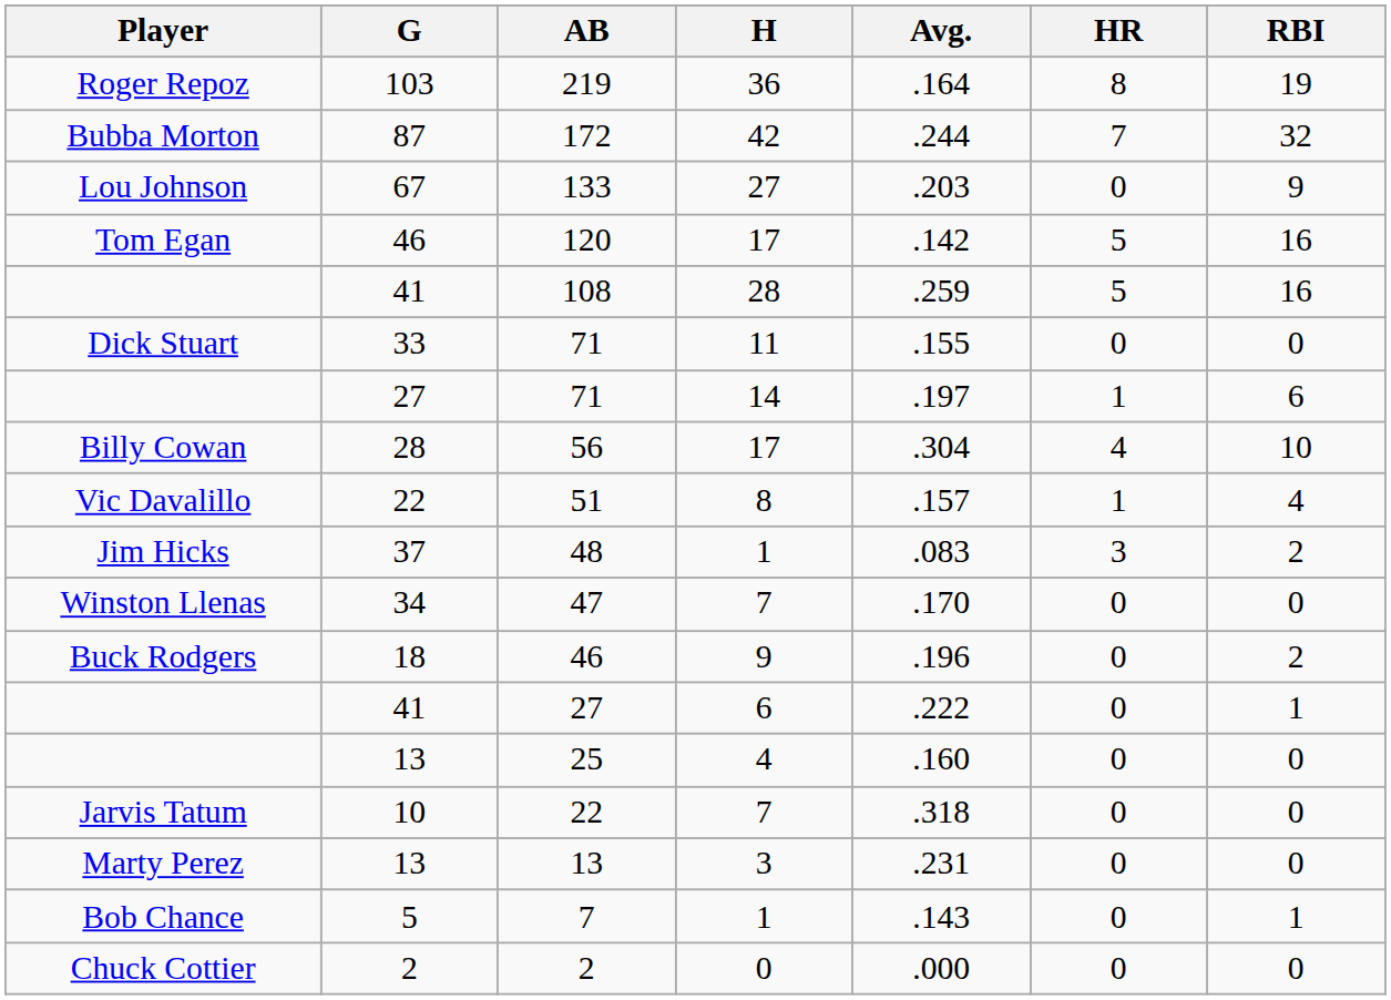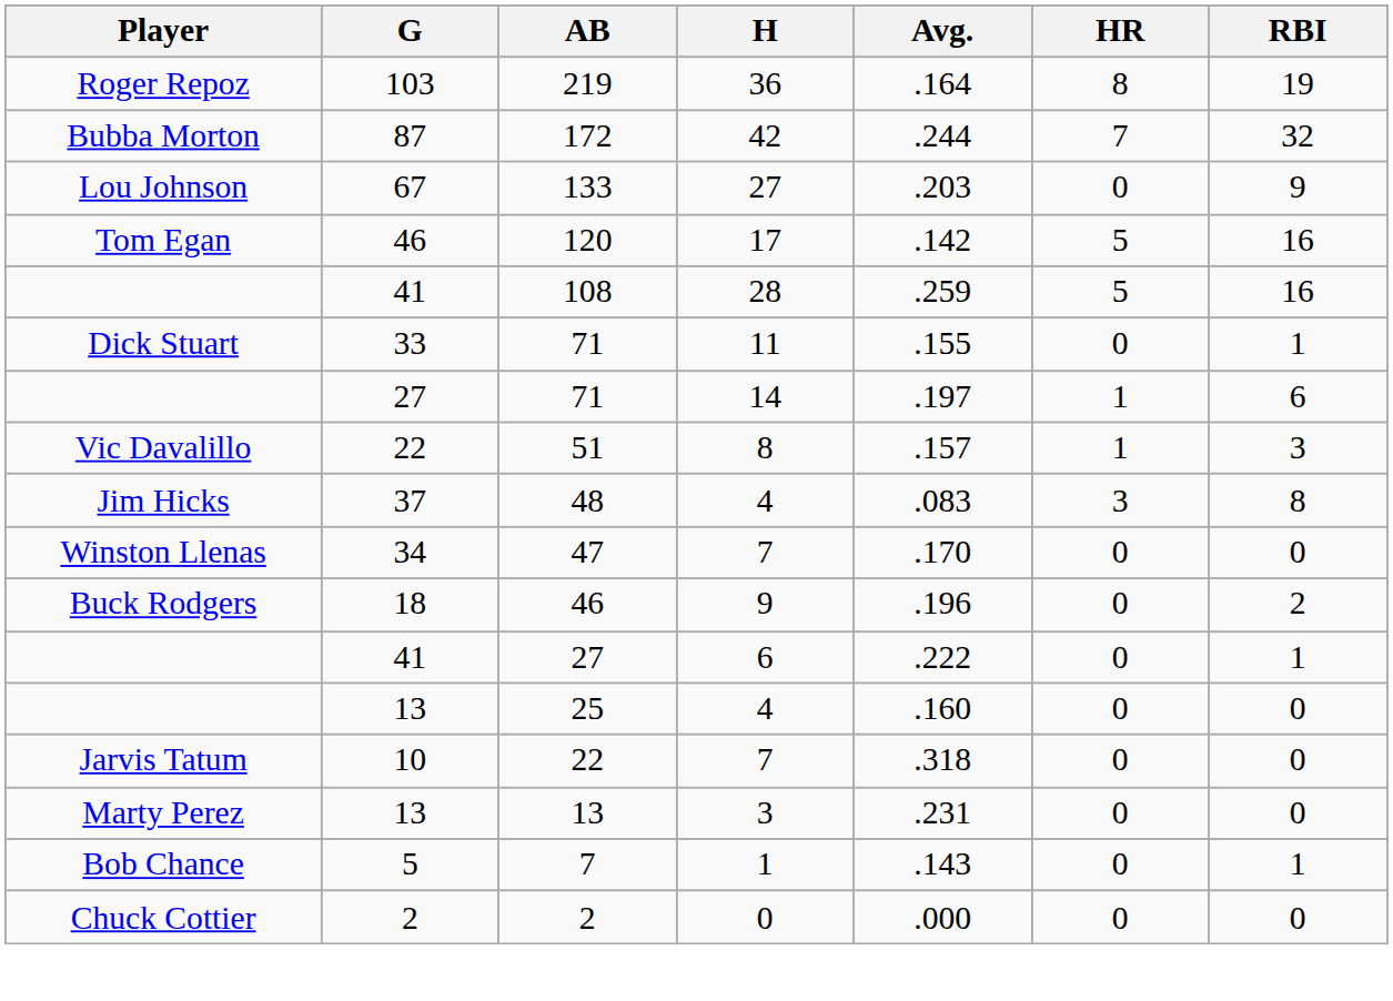 <table class="wikitable sortable">
 <tr>
 <th bgcolor="#DDDDFF" width="16%">Player</th>
 <th bgcolor="#DDDDFF" width="9%">G</th>
 <th bgcolor="#DDDDFF" width="9%">AB</th>
 <th bgcolor="#DDDDFF" width="9%">H</th>
 <th bgcolor="#DDDDFF" width="9%">Avg.</th>
 <th bgcolor="#DDDDFF" width="9%">HR</th>
 <th bgcolor="#DDDDFF" width="9%">RBI</th>
 </tr>
 <tr align="center">
 <td><a href='#'>Roger Repoz</a></td>
 <td>103</td>
 <td>219</td>
 <td>36</td>
 <td>.164</td>
 <td>8</td>
 <td>19</td>
 </tr>
 <tr align=center>
 <td><a href='#'>Bubba Morton</a></td>
 <td>87</td>
 <td>172</td>
 <td>42</td>
 <td>.244</td>
 <td>7</td>
 <td>32</td>
 </tr>
 <tr align=center>
 <td><a href='#'>Lou Johnson</a></td>
 <td>67</td>
 <td>133</td>
 <td>27</td>
 <td>.203</td>
 <td>0</td>
 <td>9</td>
 </tr>
 <tr align=center>
 <td><a href='#'>Tom Egan</a></td>
 <td>46</td>
 <td>120</td>
 <td>17</td>
 <td>.142</td>
 <td>5</td>
 <td>16</td>
 </tr>
 <tr align=center>
 <td></td>
 <td>41</td>
 <td>108</td>
 <td>28</td>
 <td>.259</td>
 <td>5</td>
 <td>16</td>
 </tr>
 <tr align="center">
 <td><a href='#'>Dick Stuart</a></td>
 <td>33</td>
 <td>71</td>
 <td>11</td>
 <td>.155</td>
 <td>0</td>
-<td>0</td>
+<td>1</td>
 </tr>
 <tr align=center>
 <td></td>
 <td>27</td>
 <td>71</td>
 <td>14</td>
 <td>.197</td>
 <td>1</td>
 <td>6</td>
 </tr>
-<tr align="center">
-<td><a href='#'>Billy Cowan</a></td>
-<td>28</td>
-<td>56</td>
-<td>17</td>
-<td>.304</td>
-<td>4</td>
-<td>10</td>
-</tr>
 <tr align=center>
 <td><a href='#'>Vic Davalillo</a></td>
 <td>22</td>
 <td>51</td>
 <td>8</td>
 <td>.157</td>
 <td>1</td>
-<td>4</td>
+<td>3</td>
 </tr>
 <tr align=center>
 <td><a href='#'>Jim Hicks</a></td>
 <td>37</td>
 <td>48</td>
-<td>1</td>
+<td>4</td>
 <td>.083</td>
 <td>3</td>
-<td>2</td>
+<td>8</td>
 </tr>
 <tr align=center>
 <td><a href='#'>Winston Llenas</a></td>
 <td>34</td>
 <td>47</td>
 <td>7</td>
 <td>.170</td>
 <td>0</td>
 <td>0</td>
 </tr>
 <tr align=center>
 <td><a href='#'>Buck Rodgers</a></td>
 <td>18</td>
 <td>46</td>
 <td>9</td>
 <td>.196</td>
 <td>0</td>
 <td>2</td>
 </tr>
 <tr align=center>
 <td></td>
 <td>41</td>
 <td>27</td>
 <td>6</td>
 <td>.222</td>
 <td>0</td>
 <td>1</td>
 </tr>
 <tr align="center">
 <td></td>
 <td>13</td>
 <td>25</td>
 <td>4</td>
 <td>.160</td>
 <td>0</td>
 <td>0</td>
 </tr>
 <tr align="center">
 <td><a href='#'>Jarvis Tatum</a></td>
 <td>10</td>
 <td>22</td>
 <td>7</td>
 <td>.318</td>
 <td>0</td>
 <td>0</td>
 </tr>
 <tr align=center>
 <td><a href='#'>Marty Perez</a></td>
 <td>13</td>
 <td>13</td>
 <td>3</td>
 <td>.231</td>
 <td>0</td>
 <td>0</td>
 </tr>
 <tr align=center>
 <td><a href='#'>Bob Chance</a></td>
 <td>5</td>
 <td>7</td>
 <td>1</td>
 <td>.143</td>
 <td>0</td>
 <td>1</td>
 </tr>
 <tr align=center>
 <td><a href='#'>Chuck Cottier</a></td>
 <td>2</td>
 <td>2</td>
 <td>0</td>
 <td>.000</td>
 <td>0</td>
 <td>0</td>
 </tr>
 </table>
